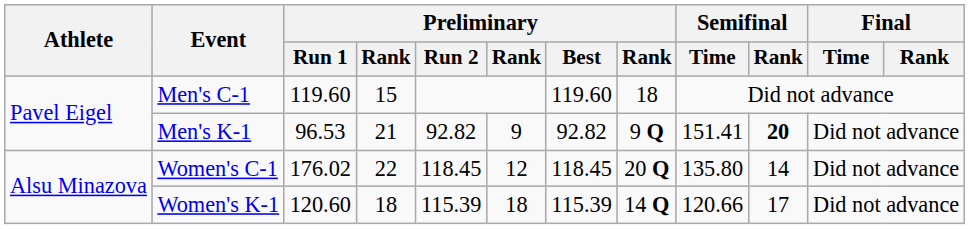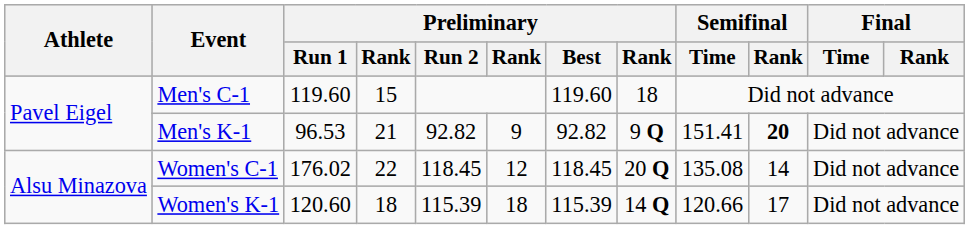 <table class="wikitable" style="text-align:center; font-size:90%">
 <tr>
 <th rowspan=2>Athlete</th>
 <th rowspan=2>Event</th>
 <th colspan=6>Preliminary</th>
 <th colspan=2>Semifinal</th>
 <th colspan=2>Final</th>
 </tr>
 <tr style="font-size:95%">
 <th>Run 1</th>
 <th>Rank</th>
 <th>Run 2</th>
 <th>Rank</th>
 <th>Best</th>
 <th>Rank</th>
 <th>Time</th>
 <th>Rank</th>
 <th>Time</th>
 <th>Rank</th>
 </tr>
 <tr>
 <td align=left rowspan=2><a href='#'>Pavel Eigel</a></td>
 <td align=left><a href='#'>Men's C-1</a></td>
 <td>119.60</td>
 <td>15</td>
 <td colspan=2></td>
 <td>119.60</td>
 <td>18</td>
 <td colspan=6>Did not advance</td>
 </tr>
 <tr>
 <td align=left><a href='#'>Men's K-1</a></td>
 <td>96.53</td>
 <td>21</td>
 <td>92.82</td>
 <td>9</td>
 <td>92.82</td>
 <td>9 <strong>Q</strong></td>
 <td>151.41</td>
 <td><strong>20</strong></td>
 <td colspan=2>Did not advance</td>
 </tr>
 <tr>
 <td align=left rowspan=2><a href='#'>Alsu Minazova</a></td>
 <td align=left><a href='#'>Women's C-1</a></td>
 <td>176.02</td>
 <td>22</td>
 <td>118.45</td>
 <td>12</td>
 <td>118.45</td>
 <td>20 <strong>Q</strong></td>
-<td>135.80</td>
+<td>135.08</td>
 <td>14</td>
 <td colspan=2>Did not advance</td>
 </tr>
 <tr>
 <td align=left><a href='#'>Women's K-1</a></td>
 <td>120.60</td>
 <td>18</td>
 <td>115.39</td>
 <td>18</td>
 <td>115.39</td>
 <td>14 <strong>Q</strong></td>
 <td>120.66</td>
 <td>17</td>
 <td colspan=2>Did not advance</td>
 </tr>
 </table>
